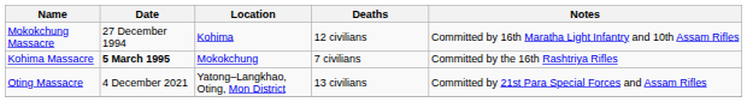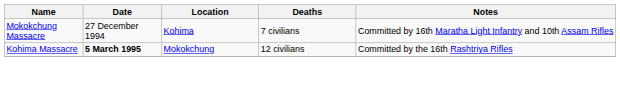 <table class="sortable wikitable" style="font-size:90%;">
 <tr>
 <th style="width:120px;">Name</th>
 <th style="width:120px;">Date</th>
 <th style="width:150px;">Location</th>
 <th style="width:150px;">Deaths</th>
 <th>Notes</th>
 </tr>
 <tr>
 <td><a href='#'>Mokokchung Massacre</a></td>
 <td>27 December 1994</td>
 <td><a href='#'>Kohima</a></td>
-<td>12 civilians</td>
+<td>7 civilians</td>
 <td>Committed by 16th <a href='#'>Maratha Light Infantry</a> and 10th <a href='#'>Assam Rifles</a></td>
 </tr>
 <tr>
 <td><a href='#'>Kohima Massacre</a></td>
 <td><strong>5 March 1995</strong></td>
 <td><a href='#'>Mokokchung</a></td>
-<td>7 civilians</td>
+<td>12 civilians</td>
 <td>Committed by the 16th <a href='#'>Rashtriya Rifles</a></td>
-</tr>
-<tr>
-<td><a href='#'>Oting Massacre</a></td>
-<td>4 December 2021</td>
-<td>Yatong–Langkhao, Oting, <a href='#'>Mon District</a></td>
-<td>13 civilians</td>
-<td>Committed by <a href='#'>21st Para Special Forces</a> and <a href='#'>Assam Rifles</a></td>
 </tr>
 <tr>
 </tr>
 </table>
